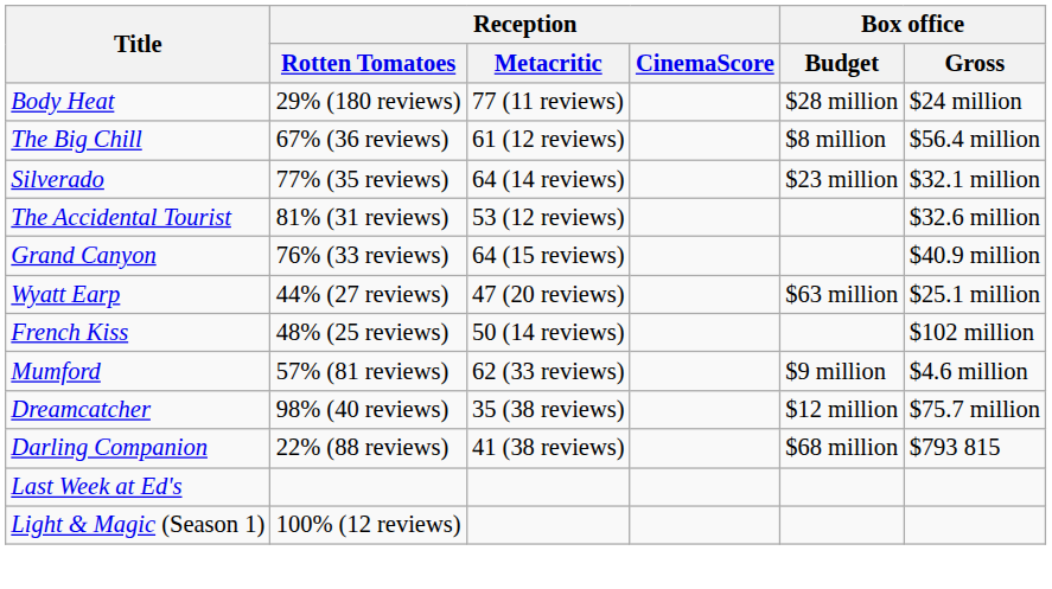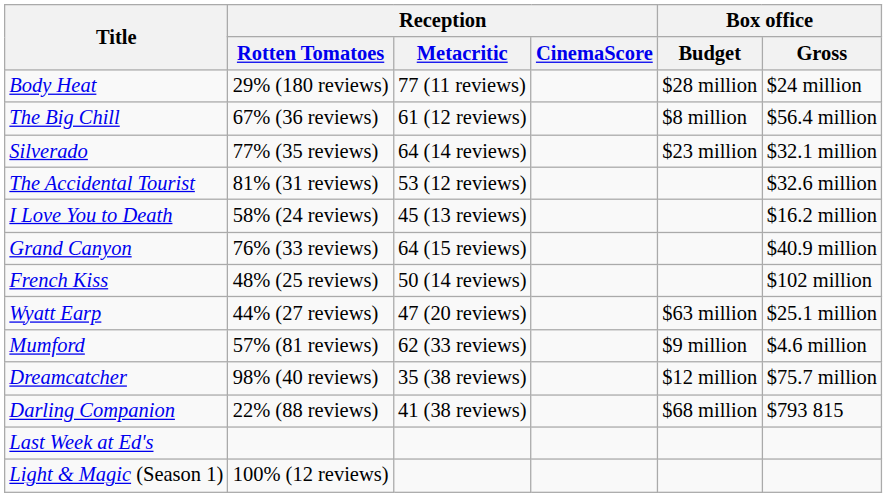 <table class="wikitable sortable">
 <tr>
 <th rowspan="2">Title</th>
 <th colspan="3">Reception</th>
 <th colspan="2">Box office</th>
 </tr>
 <tr>
 <th><a href='#'>Rotten Tomatoes</a></th>
 <th><a href='#'>Metacritic</a></th>
 <th><a href='#'>CinemaScore</a></th>
 <th>Budget</th>
 <th>Gross</th>
 </tr>
 <tr>
 <td><em><a href='#'>Body Heat</a></em></td>
 <td>29% (180 reviews)</td>
 <td>77 (11 reviews)</td>
 <td></td>
 <td>$28 million</td>
 <td>$24 million</td>
 </tr>
 <tr>
 <td><em><a href='#'>The Big Chill</a></em></td>
 <td>67% (36 reviews)</td>
 <td>61 (12 reviews)</td>
 <td></td>
 <td>$8 million</td>
 <td>$56.4 million</td>
 </tr>
 <tr>
 <td><em><a href='#'>Silverado</a></em></td>
 <td>77% (35 reviews)</td>
 <td>64 (14 reviews)</td>
 <td></td>
 <td>$23 million</td>
 <td>$32.1 million</td>
 </tr>
 <tr>
 <td><em><a href='#'>The Accidental Tourist</a></em></td>
 <td>81% (31 reviews)</td>
 <td>53 (12 reviews)</td>
 <td></td>
 <td></td>
 <td>$32.6 million</td>
 </tr>
 <tr>
+<td><em><a href='#'>I Love You to Death</a></em></td>
+<td>58% (24 reviews)</td>
+<td>45 (13 reviews)</td>
+<td></td>
+<td></td>
+<td>$16.2 million</td>
+</tr>
+<tr>
 <td><em><a href='#'>Grand Canyon</a></em></td>
 <td>76% (33 reviews)</td>
 <td>64 (15 reviews)</td>
 <td></td>
 <td></td>
 <td>$40.9 million</td>
 </tr>
 <tr>
+<td><em><a href='#'>French Kiss</a></em></td>
+<td>48% (25 reviews)</td>
+<td>50 (14 reviews)</td>
+<td></td>
+<td></td>
+<td>$102 million</td>
+</tr>
+<tr>
 <td><em><a href='#'>Wyatt Earp</a></em></td>
 <td>44% (27 reviews)</td>
 <td>47 (20 reviews)</td>
 <td></td>
 <td>$63 million</td>
 <td>$25.1 million</td>
-</tr>
-<tr>
-<td><em><a href='#'>French Kiss</a></em></td>
-<td>48% (25 reviews)</td>
-<td>50 (14 reviews)</td>
-<td></td>
-<td></td>
-<td>$102 million</td>
 </tr>
 <tr>
 <td><em><a href='#'>Mumford</a></em></td>
 <td>57% (81 reviews)</td>
 <td>62 (33 reviews)</td>
 <td></td>
 <td>$9 million</td>
 <td>$4.6 million</td>
 </tr>
 <tr>
 <td><em><a href='#'>Dreamcatcher</a></em></td>
 <td>98% (40 reviews)</td>
 <td>35 (38 reviews)</td>
 <td></td>
 <td>$12 million</td>
 <td>$75.7 million</td>
 </tr>
 <tr>
 <td><em><a href='#'>Darling Companion</a></em></td>
 <td>22% (88 reviews)</td>
 <td>41 (38 reviews)</td>
 <td></td>
 <td>$68 million</td>
 <td data-sort-value="$0.8 million">$793 815</td>
 </tr>
 <tr>
 <td><em><a href='#'>Last Week at Ed's</a></em></td>
 <td></td>
 <td></td>
 <td></td>
 <td></td>
 <td></td>
 </tr>
 <tr>
 <td><em><a href='#'>Light & Magic</a></em> (Season 1)</td>
 <td>100% (12 reviews)</td>
 <td></td>
 <td></td>
 <td></td>
 <td></td>
 </tr>
 </table>
